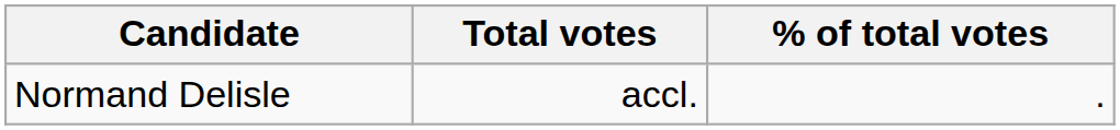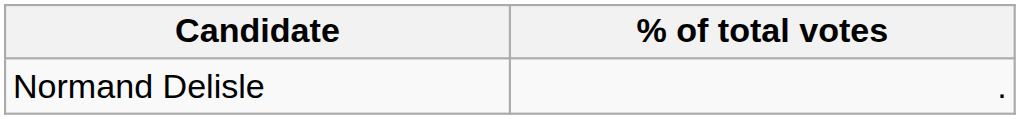 <table class="wikitable" width="475">
 <tr>
 <th align="left">Candidate</th>
-<th align="right">Total votes</th>
 <th align="right">% of total votes</th>
 </tr>
 <tr>
 <td align="left">Normand Delisle</td>
-<td align="right">accl.</td>
 <td align="right">.</td>
 </tr>
 </table>
